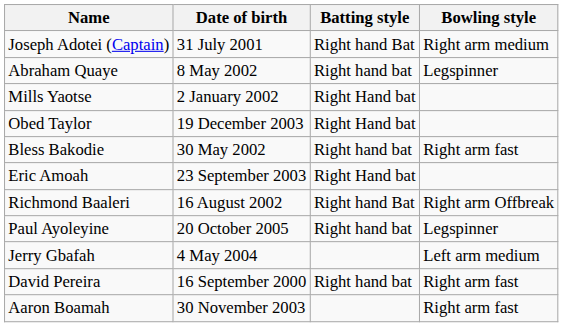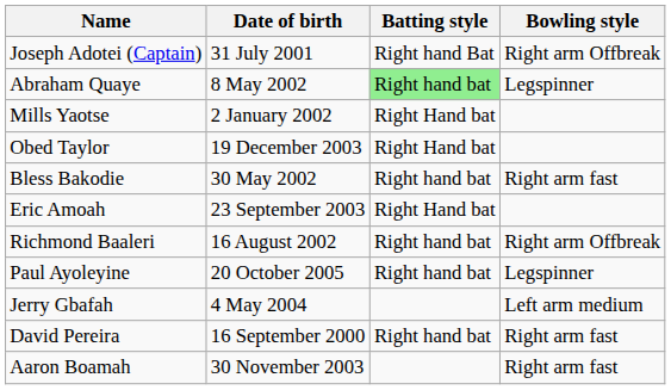 <table class="wikitable">
 <tr>
 <th>Name</th>
 <th>Date of birth</th>
 <th>Batting style</th>
 <th>Bowling style</th>
 </tr>
 <tr>
 <td>Joseph Adotei (<a href='#'>Captain</a>)</td>
 <td>31 July 2001</td>
 <td>Right hand Bat</td>
-<td>Right arm medium</td>
+<td>Right arm Offbreak</td>
 </tr>
 <tr>
 <td>Abraham Quaye</td>
 <td>8 May 2002</td>
-<td>Right hand bat</td>
+<td style="background: lightgreen;">Right hand bat</td>
 <td>Legspinner</td>
 </tr>
 <tr>
 <td>Mills Yaotse</td>
 <td>2 January 2002</td>
 <td>Right Hand bat</td>
 <td></td>
 </tr>
 <tr>
 <td>Obed Taylor</td>
 <td>19 December 2003</td>
 <td>Right Hand bat</td>
 <td></td>
 </tr>
 <tr>
 <td>Bless Bakodie</td>
 <td>30 May 2002</td>
 <td>Right hand bat</td>
 <td>Right arm fast</td>
 </tr>
 <tr>
 <td>Eric Amoah</td>
 <td>23 September 2003</td>
 <td>Right Hand bat</td>
 <td></td>
 </tr>
 <tr>
 <td>Richmond Baaleri</td>
 <td>16 August 2002</td>
-<td>Right hand Bat</td>
+<td>Right hand bat</td>
 <td>Right arm Offbreak</td>
 </tr>
 <tr>
 <td>Paul Ayoleyine</td>
 <td>20 October 2005</td>
 <td>Right hand bat</td>
 <td>Legspinner</td>
 </tr>
 <tr>
 <td>Jerry Gbafah</td>
 <td>4 May 2004</td>
 <td></td>
 <td>Left arm medium</td>
 </tr>
 <tr>
 <td>David Pereira</td>
 <td>16 September 2000</td>
 <td>Right hand bat</td>
 <td>Right arm fast</td>
 </tr>
 <tr>
 <td>Aaron Boamah</td>
 <td>30 November 2003</td>
 <td></td>
 <td>Right arm fast</td>
 </tr>
 </table>
